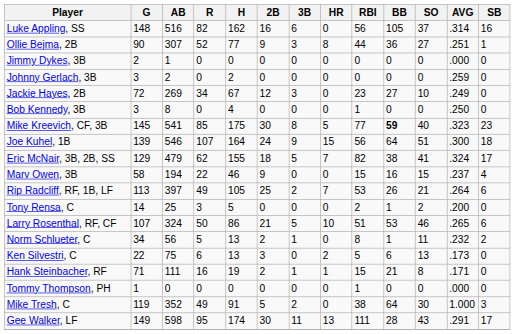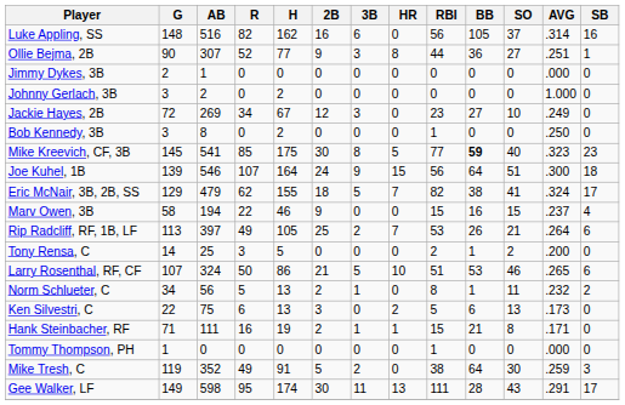 <table class="wikitable sortable">
 <tr>
 <th width="24%">Player</th>
 <th width="6%">G</th>
 <th width="6%">AB</th>
 <th width="6%">R</th>
 <th width="6%">H</th>
 <th width="6%">2B</th>
 <th width="6%">3B</th>
 <th width="6%">HR</th>
 <th width="6%">RBI</th>
 <th width="6%">BB</th>
 <th width="6%">SO</th>
 <th width="6%">AVG</th>
 <th width="6%">SB</th>
 </tr>
 <tr>
 <td><a href='#'>Luke Appling</a>, SS</td>
 <td>148</td>
 <td>516</td>
 <td>82</td>
 <td>162</td>
 <td>16</td>
 <td>6</td>
 <td>0</td>
 <td>56</td>
 <td>105</td>
 <td>37</td>
 <td>.314</td>
 <td>16</td>
 </tr>
 <tr>
 <td><a href='#'>Ollie Bejma</a>, 2B</td>
 <td>90</td>
 <td>307</td>
 <td>52</td>
 <td>77</td>
 <td>9</td>
 <td>3</td>
 <td>8</td>
 <td>44</td>
 <td>36</td>
 <td>27</td>
 <td>.251</td>
 <td>1</td>
 </tr>
 <tr>
 <td><a href='#'>Jimmy Dykes</a>, 3B</td>
 <td>2</td>
 <td>1</td>
 <td>0</td>
 <td>0</td>
 <td>0</td>
 <td>0</td>
 <td>0</td>
 <td>0</td>
 <td>0</td>
 <td>0</td>
 <td>.000</td>
 <td>0</td>
 </tr>
 <tr>
 <td><a href='#'>Johnny Gerlach</a>, 3B</td>
 <td>3</td>
 <td>2</td>
 <td>0</td>
 <td>2</td>
 <td>0</td>
 <td>0</td>
 <td>0</td>
 <td>0</td>
 <td>0</td>
 <td>0</td>
-<td>.259</td>
+<td>1.000</td>
 <td>0</td>
 </tr>
 <tr>
 <td><a href='#'>Jackie Hayes</a>, 2B</td>
 <td>72</td>
 <td>269</td>
 <td>34</td>
 <td>67</td>
 <td>12</td>
 <td>3</td>
 <td>0</td>
 <td>23</td>
 <td>27</td>
 <td>10</td>
 <td>.249</td>
 <td>0</td>
 </tr>
 <tr>
 <td><a href='#'>Bob Kennedy</a>, 3B</td>
 <td>3</td>
 <td>8</td>
 <td>0</td>
-<td>4</td>
+<td>2</td>
 <td>0</td>
 <td>0</td>
 <td>0</td>
 <td>1</td>
 <td>0</td>
 <td>0</td>
 <td>.250</td>
 <td>0</td>
 </tr>
 <tr>
 <td><a href='#'>Mike Kreevich</a>, CF, 3B</td>
 <td>145</td>
 <td>541</td>
 <td>85</td>
 <td>175</td>
 <td>30</td>
 <td>8</td>
 <td>5</td>
 <td>77</td>
 <td><strong>59</strong></td>
 <td>40</td>
 <td>.323</td>
 <td>23</td>
 </tr>
 <tr>
 <td><a href='#'>Joe Kuhel</a>, 1B</td>
 <td>139</td>
 <td>546</td>
 <td>107</td>
 <td>164</td>
 <td>24</td>
 <td>9</td>
 <td>15</td>
 <td>56</td>
 <td>64</td>
 <td>51</td>
 <td>.300</td>
 <td>18</td>
 </tr>
 <tr>
 <td><a href='#'>Eric McNair</a>, 3B, 2B, SS</td>
 <td>129</td>
 <td>479</td>
 <td>62</td>
 <td>155</td>
 <td>18</td>
 <td>5</td>
 <td>7</td>
 <td>82</td>
 <td>38</td>
 <td>41</td>
 <td>.324</td>
 <td>17</td>
 </tr>
 <tr>
 <td><a href='#'>Marv Owen</a>, 3B</td>
 <td>58</td>
 <td>194</td>
 <td>22</td>
 <td>46</td>
 <td>9</td>
 <td>0</td>
 <td>0</td>
 <td>15</td>
 <td>16</td>
 <td>15</td>
 <td>.237</td>
 <td>4</td>
 </tr>
 <tr>
 <td><a href='#'>Rip Radcliff</a>, RF, 1B, LF</td>
 <td>113</td>
 <td>397</td>
 <td>49</td>
 <td>105</td>
 <td>25</td>
 <td>2</td>
 <td>7</td>
 <td>53</td>
 <td>26</td>
 <td>21</td>
 <td>.264</td>
 <td>6</td>
 </tr>
 <tr>
 <td><a href='#'>Tony Rensa</a>, C</td>
 <td>14</td>
 <td>25</td>
 <td>3</td>
 <td>5</td>
 <td>0</td>
 <td>0</td>
 <td>0</td>
 <td>2</td>
 <td>1</td>
 <td>2</td>
 <td>.200</td>
 <td>0</td>
 </tr>
 <tr>
 <td><a href='#'>Larry Rosenthal</a>, RF, CF</td>
 <td>107</td>
 <td>324</td>
 <td>50</td>
 <td>86</td>
 <td>21</td>
 <td>5</td>
 <td>10</td>
 <td>51</td>
 <td>53</td>
 <td>46</td>
 <td>.265</td>
 <td>6</td>
 </tr>
 <tr>
 <td><a href='#'>Norm Schlueter</a>, C</td>
 <td>34</td>
 <td>56</td>
 <td>5</td>
 <td>13</td>
 <td>2</td>
 <td>1</td>
 <td>0</td>
 <td>8</td>
 <td>1</td>
 <td>11</td>
 <td>.232</td>
 <td>2</td>
 </tr>
 <tr>
 <td><a href='#'>Ken Silvestri</a>, C</td>
 <td>22</td>
 <td>75</td>
 <td>6</td>
 <td>13</td>
 <td>3</td>
 <td>0</td>
 <td>2</td>
 <td>5</td>
 <td>6</td>
 <td>13</td>
 <td>.173</td>
 <td>0</td>
 </tr>
 <tr>
 <td><a href='#'>Hank Steinbacher</a>, RF</td>
 <td>71</td>
 <td>111</td>
 <td>16</td>
 <td>19</td>
 <td>2</td>
 <td>1</td>
 <td>1</td>
 <td>15</td>
 <td>21</td>
 <td>8</td>
 <td>.171</td>
 <td>0</td>
 </tr>
 <tr>
 <td><a href='#'>Tommy Thompson</a>, PH</td>
 <td>1</td>
 <td>0</td>
 <td>0</td>
 <td>0</td>
 <td>0</td>
 <td>0</td>
 <td>0</td>
 <td>1</td>
 <td>0</td>
 <td>0</td>
 <td>.000</td>
 <td>0</td>
 </tr>
 <tr>
 <td><a href='#'>Mike Tresh</a>, C</td>
 <td>119</td>
 <td>352</td>
 <td>49</td>
 <td>91</td>
 <td>5</td>
 <td>2</td>
 <td>0</td>
 <td>38</td>
 <td>64</td>
 <td>30</td>
-<td>1.000</td>
+<td>.259</td>
 <td>3</td>
 </tr>
 <tr>
 <td><a href='#'>Gee Walker</a>, LF</td>
 <td>149</td>
 <td>598</td>
 <td>95</td>
 <td>174</td>
 <td>30</td>
 <td>11</td>
 <td>13</td>
 <td>111</td>
 <td>28</td>
 <td>43</td>
 <td>.291</td>
 <td>17</td>
 </tr>
 <tr>
 </tr>
 </table>
